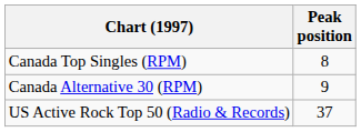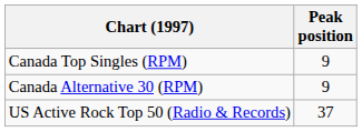 <table class="wikitable sortable">
 <tr>
 <th>Chart (1997)</th>
 <th>Peak<br>position</th>
 </tr>
 <tr>
 <td>Canada Top Singles (<a href='#'>RPM</a>)</td>
-<td align="center">8</td>
+<td align="center">9</td>
 </tr>
 <tr>
 <td>Canada <a href='#'>Alternative 30</a> (<a href='#'>RPM</a>)</td>
 <td align="center">9</td>
 </tr>
 <tr>
 <td>US Active Rock Top 50 (<a href='#'>Radio & Records</a>)</td>
 <td align="center">37</td>
 </tr>
 </table>
